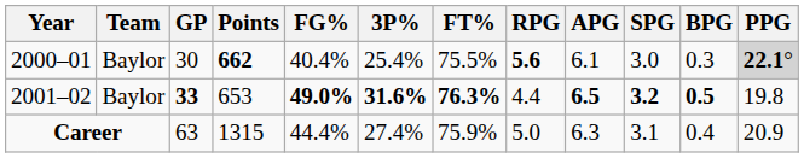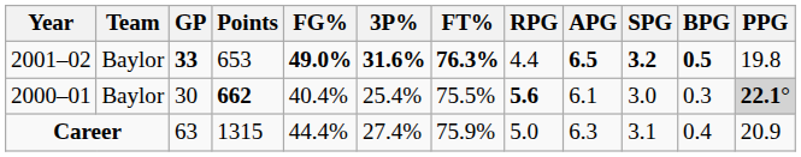 <table class="wikitable sortable">
 <tr>
 <th>Year</th>
 <th>Team</th>
 <th>GP</th>
 <th>Points</th>
 <th>FG%</th>
 <th>3P%</th>
 <th>FT%</th>
 <th>RPG</th>
 <th>APG</th>
 <th>SPG</th>
 <th>BPG</th>
 <th>PPG</th>
 </tr>
 <tr>
+<td>2001–02</td>
+<td>Baylor</td>
+<td><strong>33</strong></td>
+<td>653</td>
+<td><strong>49.0%</strong></td>
+<td><strong>31.6%</strong></td>
+<td><strong>76.3%</strong></td>
+<td>4.4</td>
+<td><strong>6.5</strong></td>
+<td><strong>3.2</strong></td>
+<td><strong>0.5</strong></td>
+<td>19.8</td>
+</tr>
+<tr>
 <td>2000–01</td>
 <td>Baylor</td>
 <td>30</td>
 <td><strong>662</strong></td>
 <td>40.4%</td>
 <td>25.4%</td>
 <td>75.5%</td>
 <td><strong>5.6</strong></td>
 <td>6.1</td>
 <td>3.0</td>
 <td>0.3</td>
 <td style="background:#D3D3D3"><strong>22.1</strong>°</td>
-</tr>
-<tr>
-<td>2001–02</td>
-<td>Baylor</td>
-<td><strong>33</strong></td>
-<td>653</td>
-<td><strong>49.0%</strong></td>
-<td><strong>31.6%</strong></td>
-<td><strong>76.3%</strong></td>
-<td>4.4</td>
-<td><strong>6.5</strong></td>
-<td><strong>3.2</strong></td>
-<td><strong>0.5</strong></td>
-<td>19.8</td>
 </tr>
 <tr class="sortbottom">
 <td align=center colspan=2><strong>Career</strong></td>
 <td>63</td>
 <td>1315</td>
 <td>44.4%</td>
 <td>27.4%</td>
 <td>75.9%</td>
 <td>5.0</td>
 <td>6.3</td>
 <td>3.1</td>
 <td>0.4</td>
 <td>20.9</td>
 </tr>
 </table>
